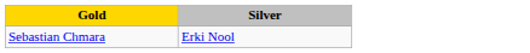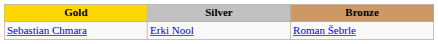 <table class="wikitable" style="text-align:left">
 <tr align="center">
 <td width=200 bgcolor=gold><strong>Gold</strong></td>
 <td width=200 bgcolor=silver><strong>Silver</strong></td>
+<td width=200 bgcolor=CC9966><strong>Bronze</strong></td>
 </tr>
 <tr>
 <td><a href='#'>Sebastian Chmara</a><br><em></em></td>
 <td><a href='#'>Erki Nool</a><br><em></em></td>
+<td><a href='#'>Roman Šebrle</a><br><em></em></td>
 </tr>
 </table>
